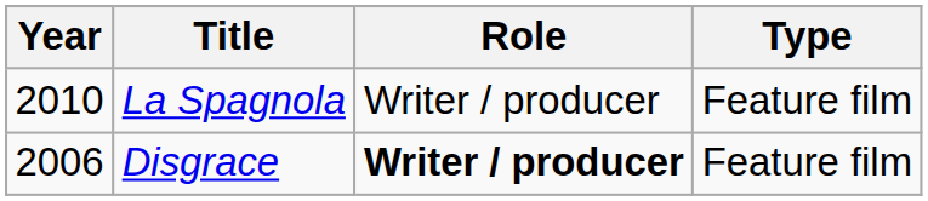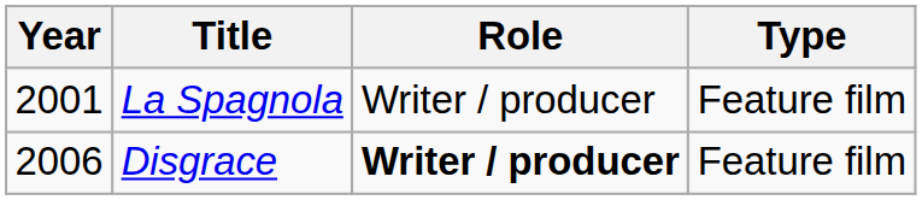 <table class="wikitable">
 <tr>
 <th>Year</th>
 <th>Title</th>
 <th>Role</th>
 <th>Type</th>
 </tr>
 <tr>
-<td>2010</td>
+<td>2001</td>
 <td><em><a href='#'>La Spagnola</a></em></td>
 <td>Writer / producer</td>
 <td>Feature film</td>
 </tr>
 <tr>
 <td>2006</td>
 <td><em><a href='#'>Disgrace</a></em></td>
 <td><strong>Writer / producer</strong></td>
 <td>Feature film</td>
 </tr>
 </table>
